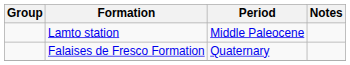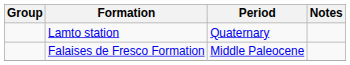 <table class="wikitable sortable">
 <tr>
 <th>Group</th>
 <th>Formation</th>
 <th>Period</th>
 <th class="unsortable">Notes</th>
 </tr>
 <tr>
 <td></td>
 <td><a href='#'>Lamto station</a></td>
-<td><a href='#'>Middle Paleocene</a></td>
+<td><a href='#'>Quaternary</a></td>
 <td align=center></td>
 </tr>
 <tr>
 <td></td>
 <td><a href='#'>Falaises de Fresco Formation</a></td>
-<td><a href='#'>Quaternary</a></td>
+<td><a href='#'>Middle Paleocene</a></td>
 <td align=center></td>
 </tr>
 <tr>
 </tr>
 </table>
